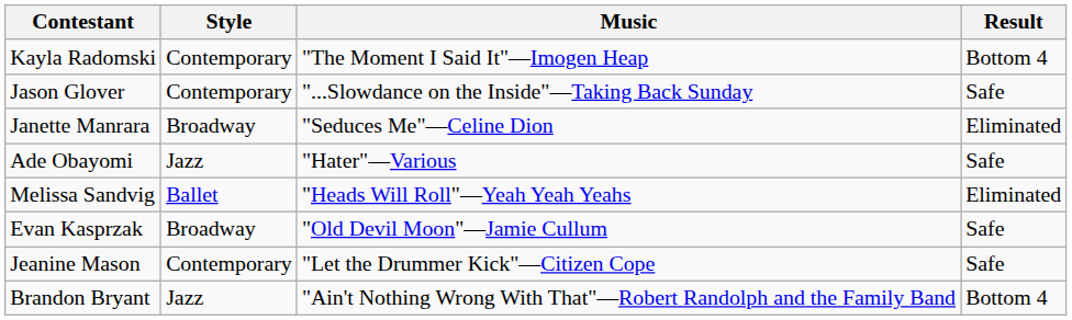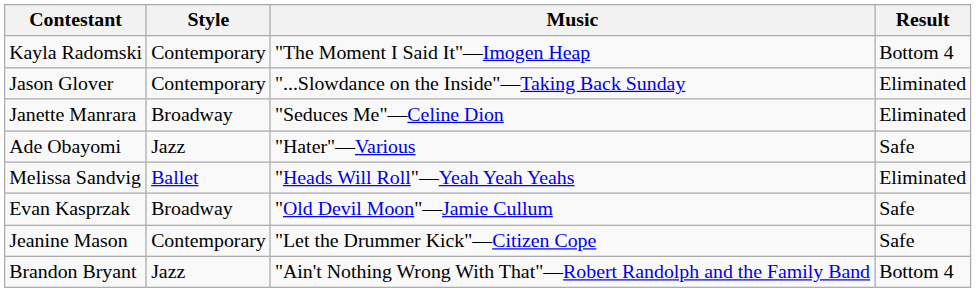 <table class="wikitable">
 <tr>
 <th>Contestant</th>
 <th>Style</th>
 <th>Music</th>
 <th>Result</th>
 </tr>
 <tr>
 <td>Kayla Radomski</td>
 <td>Contemporary</td>
 <td>"The Moment I Said It"—<a href='#'>Imogen Heap</a></td>
 <td>Bottom 4</td>
 </tr>
 <tr>
 <td>Jason Glover</td>
 <td>Contemporary</td>
 <td>"...Slowdance on the Inside"—<a href='#'>Taking Back Sunday</a></td>
-<td>Safe</td>
+<td>Eliminated</td>
 </tr>
 <tr>
 <td>Janette Manrara</td>
 <td>Broadway</td>
 <td>"Seduces Me"—<a href='#'>Celine Dion</a></td>
 <td>Eliminated</td>
 </tr>
 <tr>
 <td>Ade Obayomi</td>
 <td>Jazz</td>
 <td>"Hater"—<a href='#'>Various</a></td>
 <td>Safe</td>
 </tr>
 <tr>
 <td>Melissa Sandvig</td>
 <td><a href='#'>Ballet</a></td>
 <td>"<a href='#'>Heads Will Roll</a>"—<a href='#'>Yeah Yeah Yeahs</a></td>
 <td>Eliminated</td>
 </tr>
 <tr>
 <td>Evan Kasprzak</td>
 <td>Broadway</td>
 <td>"<a href='#'>Old Devil Moon</a>"—<a href='#'>Jamie Cullum</a></td>
 <td>Safe</td>
 </tr>
 <tr>
 <td>Jeanine Mason</td>
 <td>Contemporary</td>
 <td>"Let the Drummer Kick"—<a href='#'>Citizen Cope</a></td>
 <td>Safe</td>
 </tr>
 <tr>
 <td>Brandon Bryant</td>
 <td>Jazz</td>
 <td>"Ain't Nothing Wrong With That"—<a href='#'>Robert Randolph and the Family Band</a></td>
 <td>Bottom 4</td>
 </tr>
 </table>
